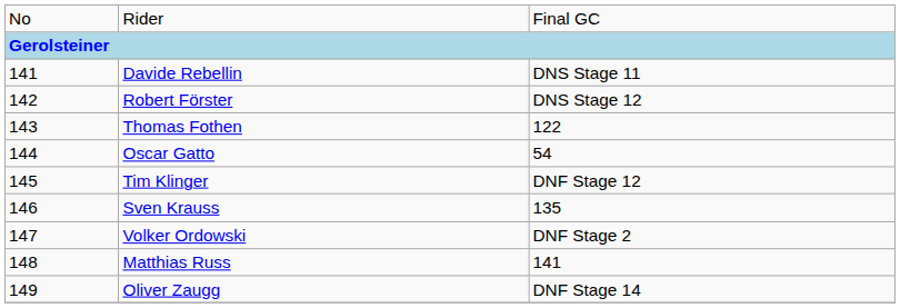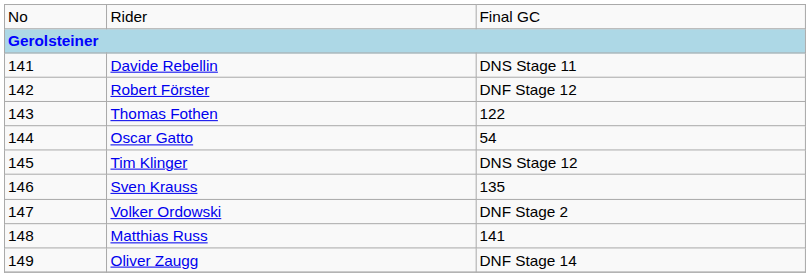 <table class=wikitable style="font-size:95%" width="40%">
 <tr>
 <td>No</td>
 <td>Rider</td>
 <td>Final GC</td>
 </tr>
 <tr>
 <td colspan=3 bgcolor="lightblue" style="color:blue"><strong>Gerolsteiner</strong></td>
 </tr>
 <tr>
 <td>141</td>
 <td> <a href='#'>Davide Rebellin</a></td>
 <td>DNS Stage 11</td>
 </tr>
 <tr>
 <td>142</td>
 <td> <a href='#'>Robert Förster</a></td>
-<td>DNS Stage 12</td>
+<td>DNF Stage 12</td>
 </tr>
 <tr>
 <td>143</td>
 <td> <a href='#'>Thomas Fothen</a></td>
 <td>122</td>
 </tr>
 <tr>
 <td>144</td>
 <td> <a href='#'>Oscar Gatto</a></td>
 <td>54</td>
 </tr>
 <tr>
 <td>145</td>
 <td> <a href='#'>Tim Klinger</a></td>
-<td>DNF Stage 12</td>
+<td>DNS Stage 12</td>
 </tr>
 <tr>
 <td>146</td>
 <td> <a href='#'>Sven Krauss</a></td>
 <td>135</td>
 </tr>
 <tr>
 <td>147</td>
 <td> <a href='#'>Volker Ordowski</a></td>
 <td>DNF Stage 2</td>
 </tr>
 <tr>
 <td>148</td>
 <td> <a href='#'>Matthias Russ</a></td>
 <td>141</td>
 </tr>
 <tr>
 <td>149</td>
 <td> <a href='#'>Oliver Zaugg</a></td>
 <td>DNF Stage 14</td>
 </tr>
 <tr>
 </tr>
 </table>
